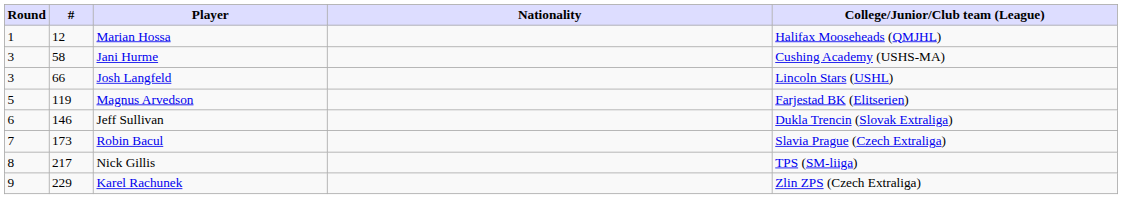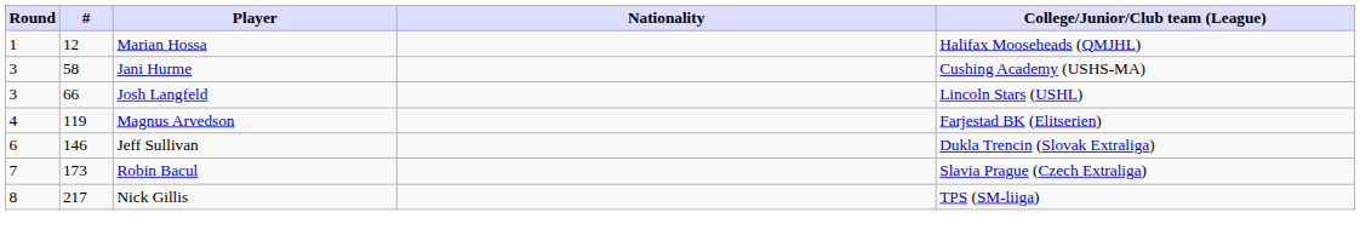 <table class="wikitable">
 <tr style="text-align:center;">
 <th style="background:#ddf; width:4.0%;">Round</th>
 <th style="background:#ddf; width:4.0%;">#</th>
 <th style="background:#ddf; width:21.0%;">Player</th>
 <th style="background:#ddf; width:40.0;">Nationality</th>
 <th style="background:#ddf; width:31.0%;">College/Junior/Club team (League)</th>
 </tr>
 <tr>
 <td>1</td>
 <td>12</td>
 <td><a href='#'>Marian Hossa</a></td>
 <td></td>
 <td><a href='#'>Halifax Mooseheads</a> (<a href='#'>QMJHL</a>)</td>
 </tr>
 <tr>
 <td>3</td>
 <td>58</td>
 <td><a href='#'>Jani Hurme</a></td>
 <td></td>
 <td><a href='#'>Cushing Academy</a> (USHS-MA)</td>
 </tr>
 <tr>
 <td>3</td>
 <td>66</td>
 <td><a href='#'>Josh Langfeld</a></td>
 <td></td>
 <td><a href='#'>Lincoln Stars</a> (<a href='#'>USHL</a>)</td>
 </tr>
 <tr>
-<td>5</td>
+<td>4</td>
 <td>119</td>
 <td><a href='#'>Magnus Arvedson</a></td>
 <td></td>
 <td><a href='#'>Farjestad BK</a> (<a href='#'>Elitserien</a>)</td>
 </tr>
 <tr>
 <td>6</td>
 <td>146</td>
 <td>Jeff Sullivan</td>
 <td></td>
 <td><a href='#'>Dukla Trencin</a> (<a href='#'>Slovak Extraliga</a>)</td>
 </tr>
 <tr>
 <td>7</td>
 <td>173</td>
 <td><a href='#'>Robin Bacul</a></td>
 <td></td>
 <td><a href='#'>Slavia Prague</a> (<a href='#'>Czech Extraliga</a>)</td>
 </tr>
 <tr>
 <td>8</td>
 <td>217</td>
 <td>Nick Gillis</td>
 <td></td>
 <td><a href='#'>TPS</a> (<a href='#'>SM-liiga</a>)</td>
 </tr>
-<tr>
-<td>9</td>
-<td>229</td>
-<td><a href='#'>Karel Rachunek</a></td>
-<td></td>
-<td><a href='#'>Zlin ZPS</a> (Czech Extraliga)</td>
-</tr>
 </table>
